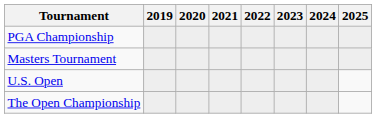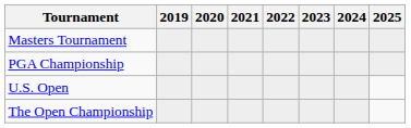 <table class="wikitable" style="font-size:95%;text-align:center;">
 <tr>
 <th>Tournament</th>
 <th>2019</th>
 <th>2020</th>
 <th>2021</th>
 <th>2022</th>
 <th>2023</th>
 <th>2024</th>
 <th>2025</th>
 </tr>
 <tr>
-<td align=left><a href='#'>PGA Championship</a></td>
+<td align=left><a href='#'>Masters Tournament</a></td>
 <td style="background:#eeeeee;"></td>
 <td style="background:#eeeeee;"></td>
 <td style="background:#eeeeee;"></td>
 <td style="background:#eeeeee;"></td>
 <td style="background:#eeeeee;"></td>
 <td style="background:#eeeeee;"></td>
 <td style="background:#eeeeee;"></td>
 </tr>
 <tr>
-<td align=left><a href='#'>Masters Tournament</a></td>
+<td align=left><a href='#'>PGA Championship</a></td>
 <td style="background:#eeeeee;"></td>
 <td style="background:#eeeeee;"></td>
 <td style="background:#eeeeee;"></td>
 <td style="background:#eeeeee;"></td>
 <td style="background:#eeeeee;"></td>
 <td style="background:#eeeeee;"></td>
 <td style="background:#eeeeee;"></td>
 </tr>
 <tr>
 <td align=left><a href='#'>U.S. Open</a></td>
 <td style="background:#eeeeee;"></td>
 <td style="background:#eeeeee;"></td>
 <td style="background:#eeeeee;"></td>
 <td style="background:#eeeeee;"></td>
 <td style="background:#eeeeee;"></td>
 <td style="background:#eeeeee;"></td>
 <td></td>
 </tr>
 <tr>
 <td align=left><a href='#'>The Open Championship</a></td>
 <td style="background:#eeeeee;"></td>
 <td style="background:#eeeeee;"></td>
 <td style="background:#eeeeee;"></td>
 <td style="background:#eeeeee;"></td>
 <td style="background:#eeeeee;"></td>
 <td style="background:#eeeeee;"></td>
 <td></td>
 </tr>
 </table>
